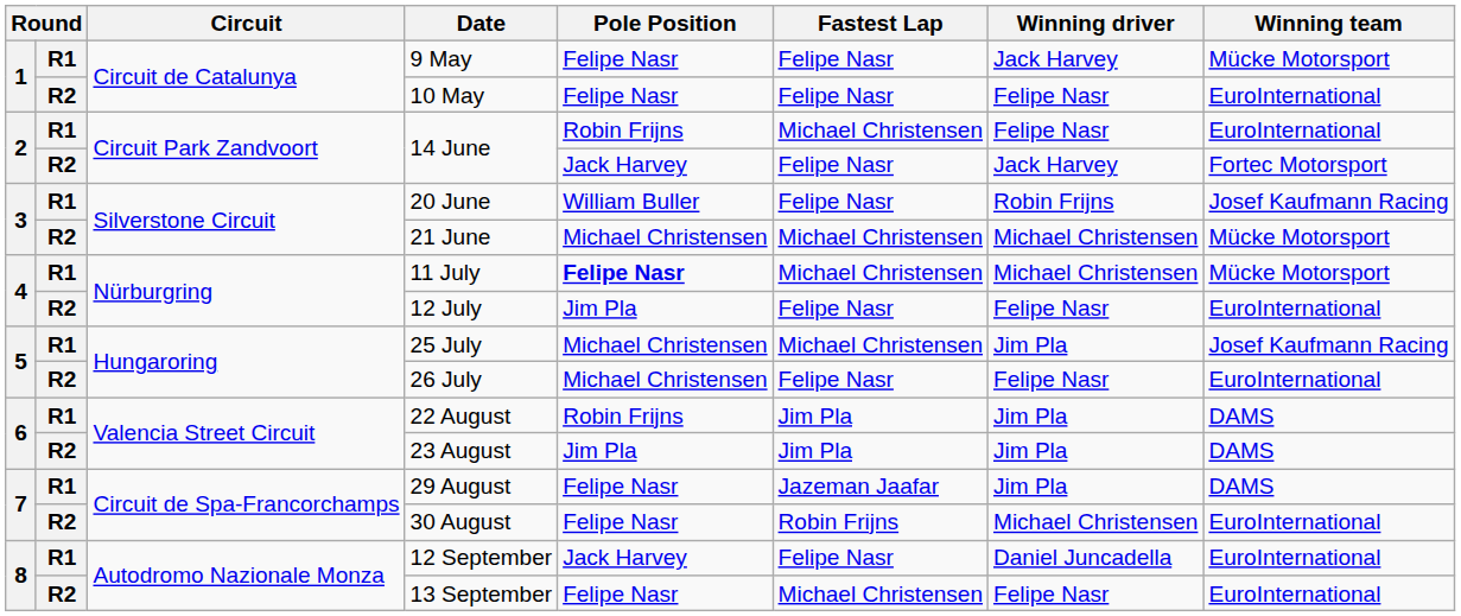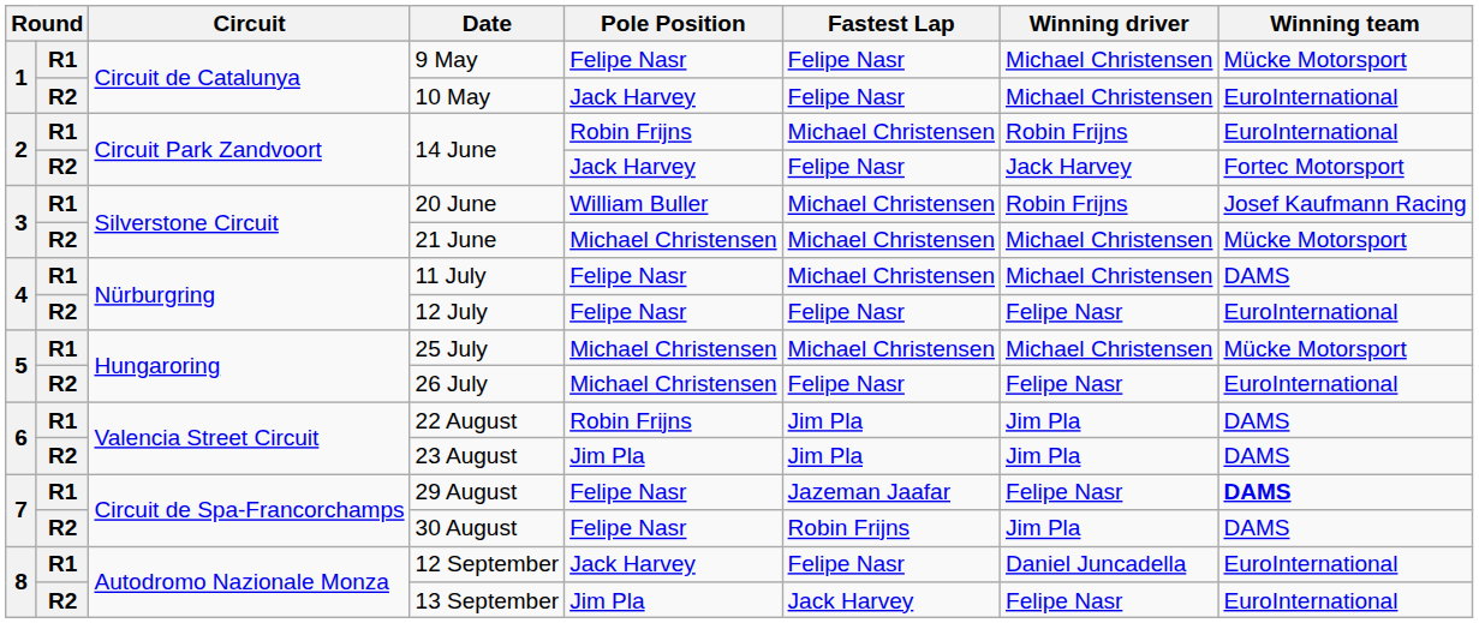 <table class="wikitable" style="font-size: 85%">
 <tr>
 <th colspan=2>Round</th>
 <th>Circuit</th>
 <th>Date</th>
 <th>Pole Position</th>
 <th>Fastest Lap</th>
 <th>Winning driver</th>
 <th>Winning team</th>
 </tr>
 <tr>
 <th rowspan=2>1</th>
 <th>R1</th>
 <td rowspan=2> <a href='#'>Circuit de Catalunya</a></td>
 <td>9 May</td>
 <td> <a href='#'>Felipe Nasr</a></td>
 <td> <a href='#'>Felipe Nasr</a></td>
-<td> <a href='#'>Jack Harvey</a></td>
+<td> <a href='#'>Michael Christensen</a></td>
 <td> <a href='#'>Mücke Motorsport</a></td>
 </tr>
 <tr>
 <th>R2</th>
 <td>10 May</td>
+<td> <a href='#'>Jack Harvey</a></td>
 <td> <a href='#'>Felipe Nasr</a></td>
-<td> <a href='#'>Felipe Nasr</a></td>
-<td> <a href='#'>Felipe Nasr</a></td>
+<td> <a href='#'>Michael Christensen</a></td>
 <td> <a href='#'>EuroInternational</a></td>
 </tr>
 <tr>
 <th rowspan=2>2</th>
 <th>R1</th>
 <td rowspan=2> <a href='#'>Circuit Park Zandvoort</a></td>
 <td rowspan=2>14 June</td>
 <td> <a href='#'>Robin Frijns</a></td>
 <td> <a href='#'>Michael Christensen</a></td>
-<td> <a href='#'>Felipe Nasr</a></td>
+<td> <a href='#'>Robin Frijns</a></td>
 <td> <a href='#'>EuroInternational</a></td>
 </tr>
 <tr>
 <th>R2</th>
 <td> <a href='#'>Jack Harvey</a></td>
 <td> <a href='#'>Felipe Nasr</a></td>
 <td> <a href='#'>Jack Harvey</a></td>
 <td> <a href='#'>Fortec Motorsport</a></td>
 </tr>
 <tr>
 <th rowspan=2>3</th>
 <th>R1</th>
 <td rowspan=2> <a href='#'>Silverstone Circuit</a></td>
 <td>20 June</td>
 <td> <a href='#'>William Buller</a></td>
-<td> <a href='#'>Felipe Nasr</a></td>
+<td nowrap> <a href='#'>Michael Christensen</a></td>
 <td> <a href='#'>Robin Frijns</a></td>
 <td nowrap> <a href='#'>Josef Kaufmann Racing</a></td>
 </tr>
 <tr>
 <th>R2</th>
 <td>21 June</td>
 <td nowrap> <a href='#'>Michael Christensen</a></td>
 <td nowrap> <a href='#'>Michael Christensen</a></td>
 <td nowrap> <a href='#'>Michael Christensen</a></td>
 <td> <a href='#'>Mücke Motorsport</a></td>
 </tr>
 <tr>
 <th rowspan=2>4</th>
 <th>R1</th>
 <td rowspan=2> <a href='#'>Nürburgring</a></td>
 <td>11 July</td>
-<td><strong> <a href='#'>Felipe Nasr</a></strong></td>
+<td> <a href='#'>Felipe Nasr</a></td>
 <td> <a href='#'>Michael Christensen</a></td>
 <td> <a href='#'>Michael Christensen</a></td>
-<td> <a href='#'>Mücke Motorsport</a></td>
+<td> <a href='#'>DAMS</a></td>
 </tr>
 <tr>
 <th>R2</th>
 <td>12 July</td>
-<td> <a href='#'>Jim Pla</a></td>
+<td> <a href='#'>Felipe Nasr</a></td>
 <td> <a href='#'>Felipe Nasr</a></td>
 <td> <a href='#'>Felipe Nasr</a></td>
 <td> <a href='#'>EuroInternational</a></td>
 </tr>
 <tr>
 <th rowspan=2>5</th>
 <th>R1</th>
 <td rowspan=2> <a href='#'>Hungaroring</a></td>
 <td>25 July</td>
 <td> <a href='#'>Michael Christensen</a></td>
 <td> <a href='#'>Michael Christensen</a></td>
-<td> <a href='#'>Jim Pla</a></td>
-<td nowrap> <a href='#'>Josef Kaufmann Racing</a></td>
+<td> <a href='#'>Michael Christensen</a></td>
+<td> <a href='#'>Mücke Motorsport</a></td>
 </tr>
 <tr>
 <th>R2</th>
 <td>26 July</td>
 <td> <a href='#'>Michael Christensen</a></td>
 <td> <a href='#'>Felipe Nasr</a></td>
 <td> <a href='#'>Felipe Nasr</a></td>
 <td> <a href='#'>EuroInternational</a></td>
 </tr>
 <tr>
 <th rowspan=2>6</th>
 <th>R1</th>
 <td rowspan=2> <a href='#'>Valencia Street Circuit</a></td>
 <td>22 August</td>
 <td> <a href='#'>Robin Frijns</a></td>
 <td> <a href='#'>Jim Pla</a></td>
 <td> <a href='#'>Jim Pla</a></td>
 <td> <a href='#'>DAMS</a></td>
 </tr>
 <tr>
 <th>R2</th>
 <td>23 August</td>
 <td> <a href='#'>Jim Pla</a></td>
 <td> <a href='#'>Jim Pla</a></td>
 <td> <a href='#'>Jim Pla</a></td>
 <td> <a href='#'>DAMS</a></td>
 </tr>
 <tr>
 <th rowspan=2>7</th>
 <th>R1</th>
 <td rowspan=2 nowrap> <a href='#'>Circuit de Spa-Francorchamps</a></td>
 <td>29 August</td>
 <td> <a href='#'>Felipe Nasr</a></td>
 <td> <a href='#'>Jazeman Jaafar</a></td>
-<td> <a href='#'>Jim Pla</a></td>
-<td> <a href='#'>DAMS</a></td>
+<td> <a href='#'>Felipe Nasr</a></td>
+<td><strong> <a href='#'>DAMS</a></strong></td>
 </tr>
 <tr>
 <th>R2</th>
 <td>30 August</td>
 <td> <a href='#'>Felipe Nasr</a></td>
 <td> <a href='#'>Robin Frijns</a></td>
-<td> <a href='#'>Michael Christensen</a></td>
-<td> <a href='#'>EuroInternational</a></td>
+<td> <a href='#'>Jim Pla</a></td>
+<td> <a href='#'>DAMS</a></td>
 </tr>
 <tr>
 <th rowspan=2>8</th>
 <th>R1</th>
 <td rowspan=2> <a href='#'>Autodromo Nazionale Monza</a></td>
 <td nowrap>12 September</td>
 <td> <a href='#'>Jack Harvey</a></td>
 <td> <a href='#'>Felipe Nasr</a></td>
 <td> <a href='#'>Daniel Juncadella</a></td>
 <td> <a href='#'>EuroInternational</a></td>
 </tr>
 <tr>
 <th>R2</th>
 <td>13 September</td>
-<td> <a href='#'>Felipe Nasr</a></td>
-<td> <a href='#'>Michael Christensen</a></td>
+<td> <a href='#'>Jim Pla</a></td>
+<td> <a href='#'>Jack Harvey</a></td>
 <td> <a href='#'>Felipe Nasr</a></td>
 <td> <a href='#'>EuroInternational</a></td>
 </tr>
 </table>
